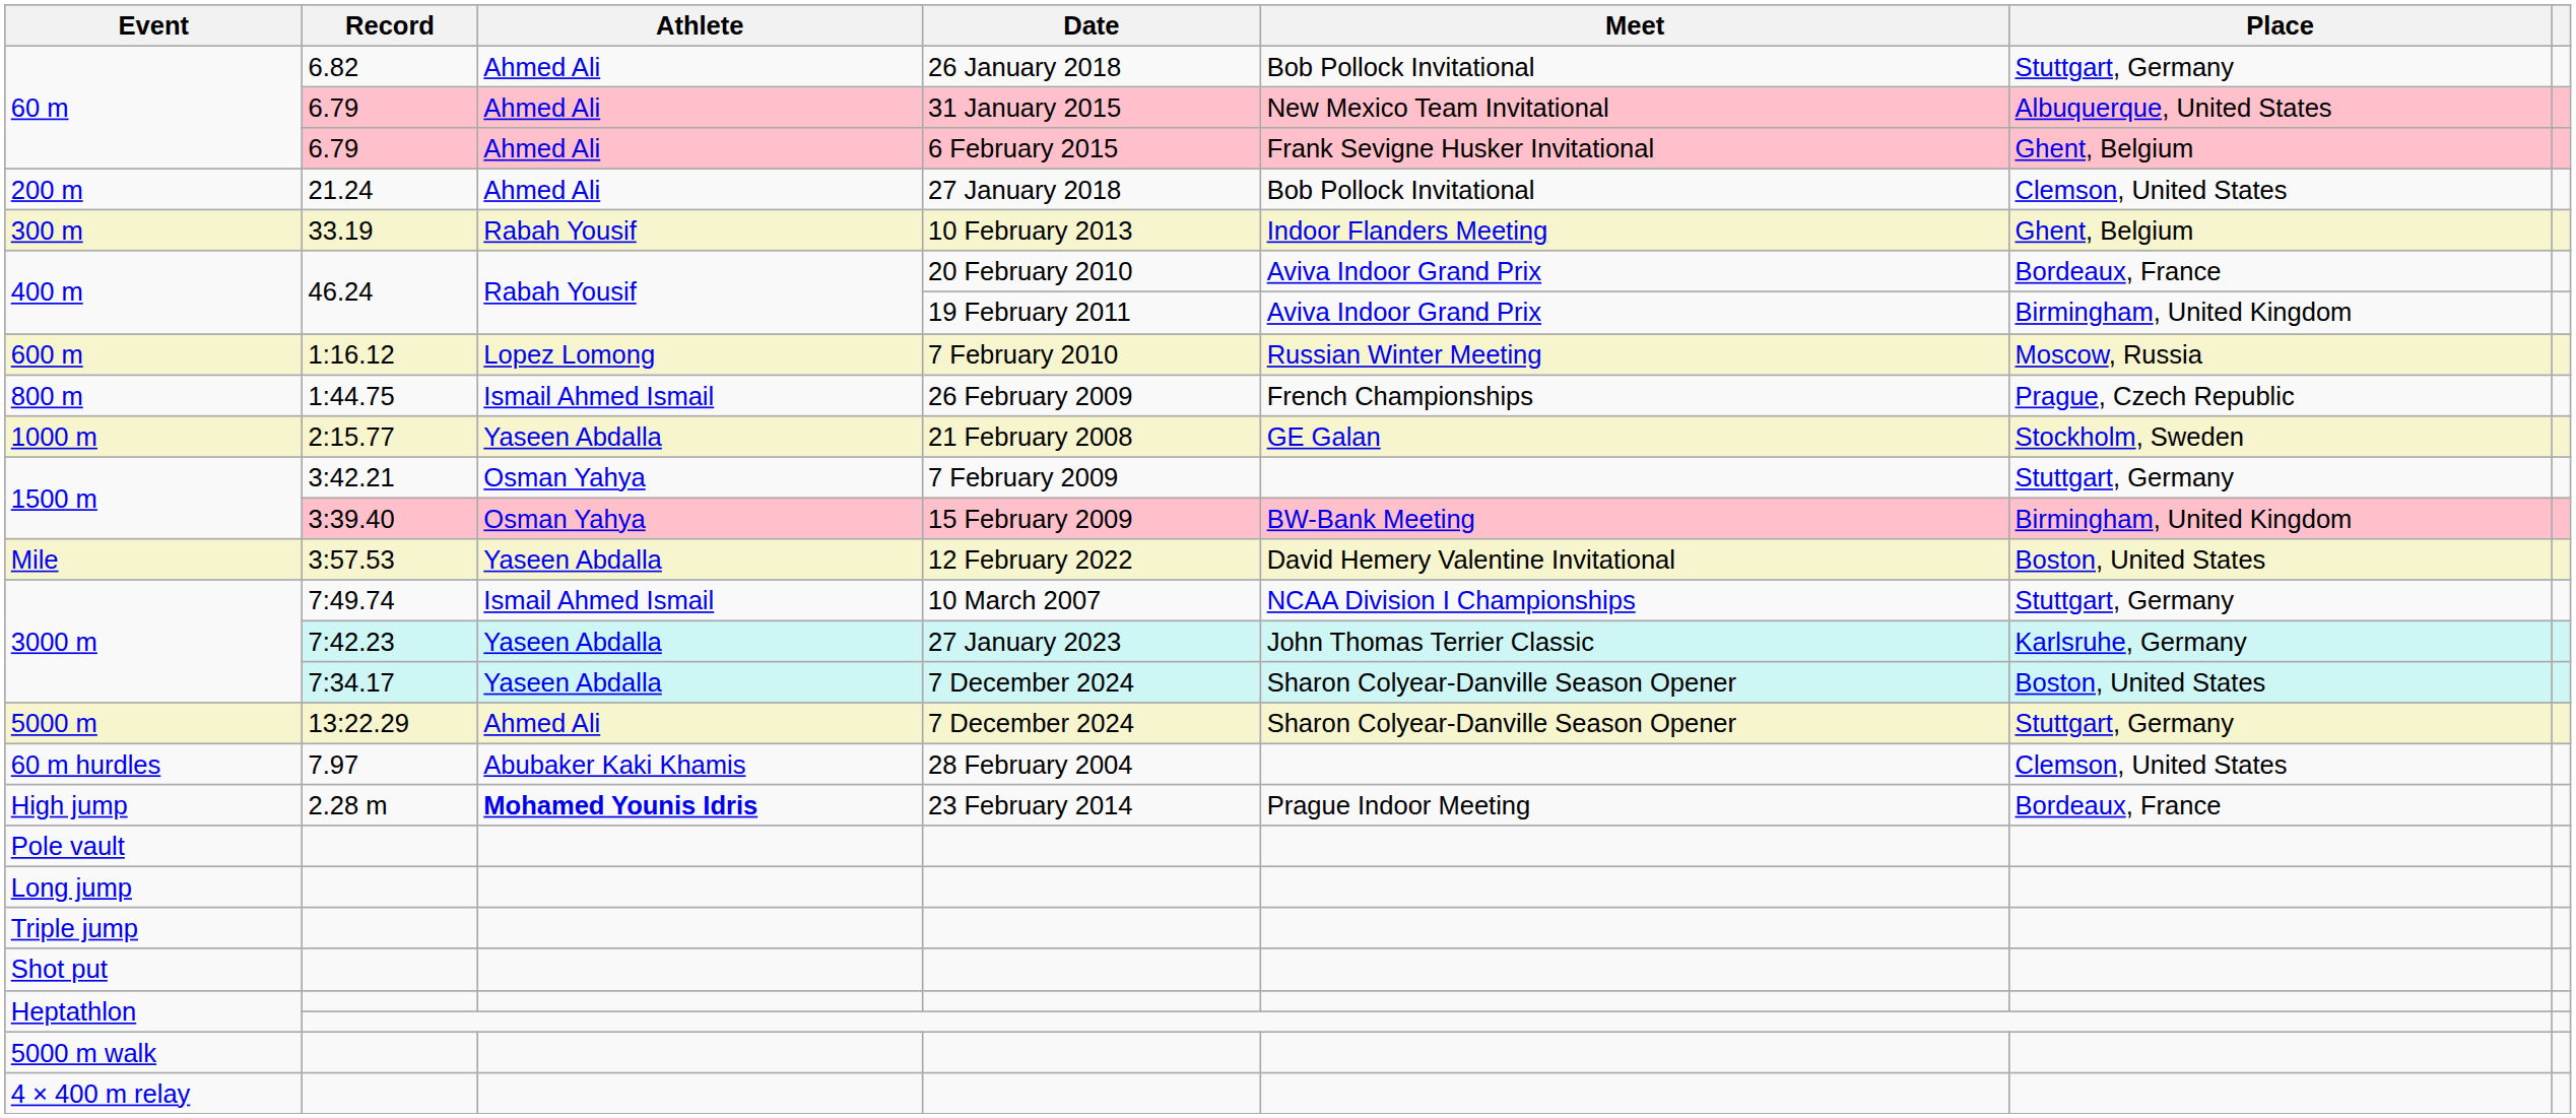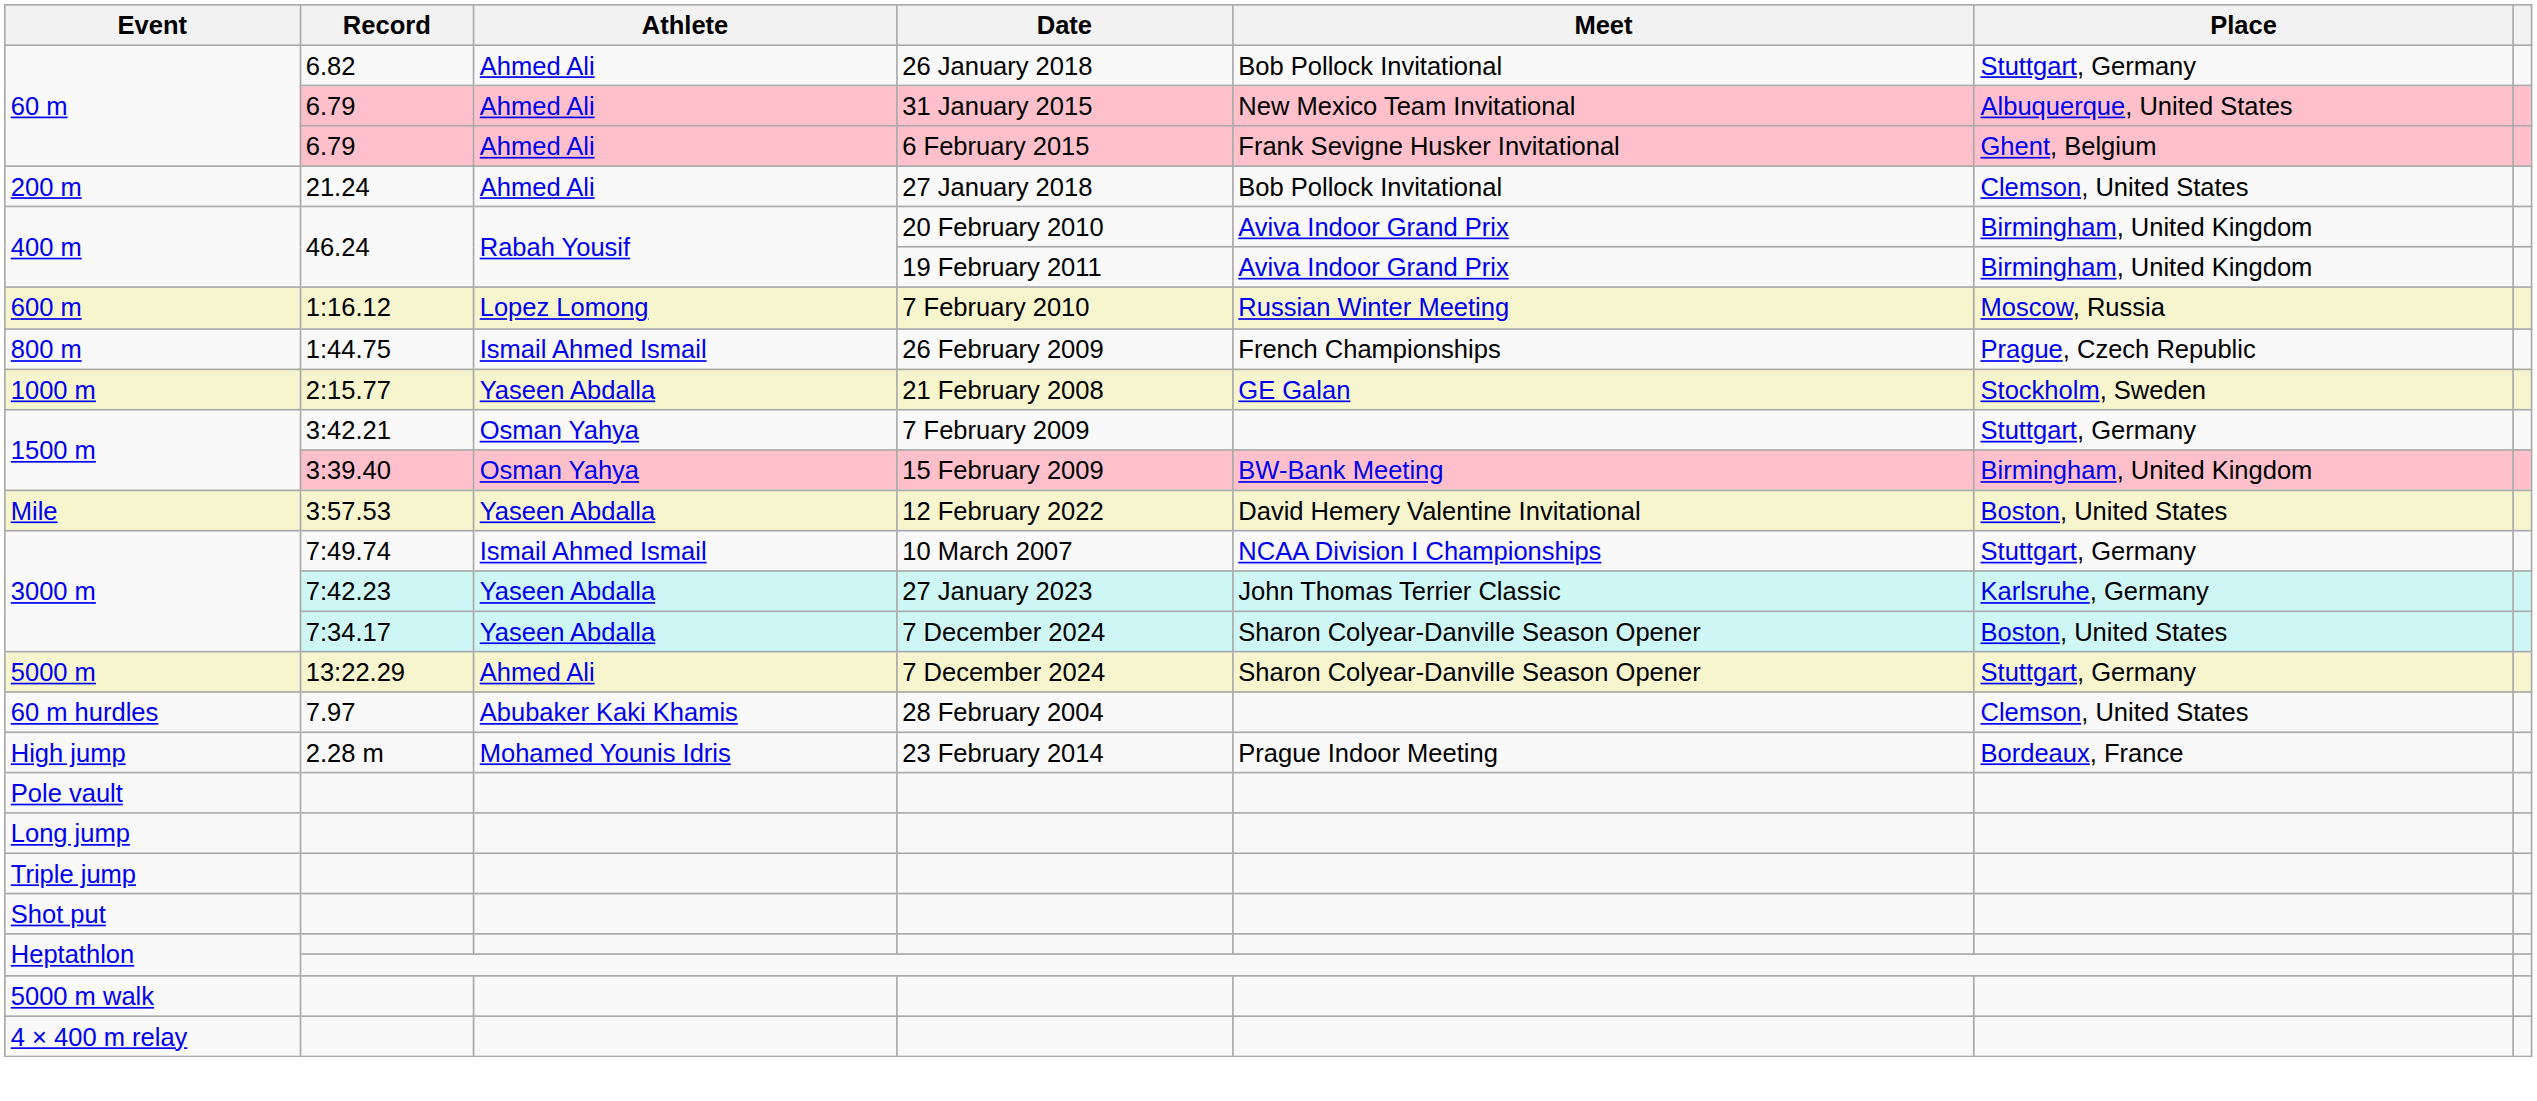 <table class="wikitable" style="font-size:95%; width: 95%;">
 <tr>
 <th>Event</th>
 <th>Record</th>
 <th>Athlete</th>
 <th>Date</th>
 <th>Meet</th>
 <th>Place</th>
 <th></th>
 </tr>
 <tr>
 <td rowspan=3><a href='#'>60 m</a></td>
 <td>6.82</td>
 <td><a href='#'>Ahmed Ali</a></td>
 <td>26 January 2018</td>
 <td>Bob Pollock Invitational</td>
 <td><a href='#'>Stuttgart</a>, Germany</td>
 <td></td>
 </tr>
 <tr style="background:pink">
 <td>6.79 </td>
 <td><a href='#'>Ahmed Ali</a></td>
 <td>31 January 2015</td>
 <td>New Mexico Team Invitational</td>
 <td><a href='#'>Albuquerque</a>, United States</td>
 <td></td>
 </tr>
 <tr style="background:pink">
 <td>6.79</td>
 <td><a href='#'>Ahmed Ali</a></td>
 <td>6 February 2015</td>
 <td>Frank Sevigne Husker Invitational</td>
 <td><a href='#'>Ghent</a>, Belgium</td>
 <td></td>
 </tr>
 <tr>
 <td><a href='#'>200 m</a></td>
 <td>21.24</td>
 <td><a href='#'>Ahmed Ali</a></td>
 <td>27 January 2018</td>
 <td>Bob Pollock Invitational</td>
 <td><a href='#'>Clemson</a>, United States</td>
 <td></td>
 </tr>
-<tr style="background:#f6F5CE;">
-<td><a href='#'>300 m</a></td>
-<td>33.19</td>
-<td><a href='#'>Rabah Yousif</a></td>
-<td>10 February 2013</td>
-<td><a href='#'>Indoor Flanders Meeting</a></td>
-<td><a href='#'>Ghent</a>, Belgium</td>
-<td></td>
-</tr>
 <tr>
 <td rowspan=2><a href='#'>400 m</a></td>
 <td rowspan=2>46.24</td>
 <td rowspan=2><a href='#'>Rabah Yousif</a></td>
 <td>20 February 2010</td>
 <td><a href='#'>Aviva Indoor Grand Prix</a></td>
-<td><a href='#'>Bordeaux</a>, France</td>
+<td><a href='#'>Birmingham</a>, United Kingdom</td>
 <td></td>
 </tr>
 <tr>
 <td>19 February 2011</td>
 <td><a href='#'>Aviva Indoor Grand Prix</a></td>
 <td><a href='#'>Birmingham</a>, United Kingdom</td>
 <td></td>
 </tr>
 <tr style="background:#f6F5CE;">
 <td><a href='#'>600 m</a></td>
 <td>1:16.12</td>
 <td><a href='#'>Lopez Lomong</a></td>
 <td>7 February 2010</td>
 <td><a href='#'>Russian Winter Meeting</a></td>
 <td><a href='#'>Moscow</a>, Russia</td>
 <td></td>
 </tr>
 <tr>
 <td><a href='#'>800 m</a></td>
 <td>1:44.75</td>
 <td><a href='#'>Ismail Ahmed Ismail</a></td>
 <td>26 February 2009</td>
 <td>French Championships</td>
 <td><a href='#'>Prague</a>, Czech Republic</td>
 <td></td>
 </tr>
 <tr style="background:#f6F5CE;">
 <td><a href='#'>1000 m</a></td>
 <td>2:15.77</td>
 <td><a href='#'>Yaseen Abdalla</a></td>
 <td>21 February 2008</td>
 <td><a href='#'>GE Galan</a></td>
 <td><a href='#'>Stockholm</a>, Sweden</td>
 <td></td>
 </tr>
 <tr>
 <td rowspan=2><a href='#'>1500 m</a></td>
 <td>3:42.21</td>
 <td><a href='#'>Osman Yahya</a></td>
 <td>7 February 2009</td>
 <td></td>
 <td><a href='#'>Stuttgart</a>, Germany</td>
 <td></td>
 </tr>
 <tr style="background:pink">
 <td>3:39.40 </td>
 <td><a href='#'>Osman Yahya</a></td>
 <td>15 February 2009</td>
 <td><a href='#'>BW-Bank Meeting</a></td>
 <td><a href='#'>Birmingham</a>, United Kingdom</td>
 <td></td>
 </tr>
 <tr style="background:#f6F5CE;">
 <td><a href='#'>Mile</a></td>
 <td>3:57.53</td>
 <td><a href='#'>Yaseen Abdalla</a></td>
 <td>12 February 2022</td>
 <td>David Hemery Valentine Invitational</td>
 <td><a href='#'>Boston</a>, United States</td>
 <td></td>
 </tr>
 <tr>
 <td rowspan="3"><a href='#'>3000 m</a></td>
 <td>7:49.74</td>
 <td><a href='#'>Ismail Ahmed Ismail</a></td>
 <td>10 March 2007</td>
 <td><a href='#'>NCAA Division I Championships</a></td>
 <td><a href='#'>Stuttgart</a>, Germany</td>
 <td></td>
 </tr>
 <tr bgcolor="#CEF6F5">
 <td>7:42.23</td>
 <td><a href='#'>Yaseen Abdalla</a></td>
 <td>27 January 2023</td>
 <td>John Thomas Terrier Classic</td>
 <td><a href='#'>Karlsruhe</a>, Germany</td>
 <td></td>
 </tr>
 <tr bgcolor="#CEF6F5">
 <td>7:34.17</td>
 <td><a href='#'>Yaseen Abdalla</a></td>
 <td>7 December 2024</td>
 <td>Sharon Colyear-Danville Season Opener</td>
 <td><a href='#'>Boston</a>, United States</td>
 <td></td>
 </tr>
 <tr style="background:#f6F5CE;">
 <td><a href='#'>5000 m</a></td>
 <td>13:22.29</td>
 <td><a href='#'>Ahmed Ali</a></td>
 <td>7 December 2024</td>
 <td>Sharon Colyear-Danville Season Opener</td>
 <td><a href='#'>Stuttgart</a>, Germany</td>
 <td></td>
 </tr>
 <tr>
 <td><a href='#'>60 m hurdles</a></td>
 <td>7.97</td>
 <td><a href='#'>Abubaker Kaki Khamis</a></td>
 <td>28 February 2004</td>
 <td></td>
 <td><a href='#'>Clemson</a>, United States</td>
 <td></td>
 </tr>
 <tr>
 <td><a href='#'>High jump</a></td>
 <td>2.28 m</td>
-<td><strong><a href='#'>Mohamed Younis Idris</a></strong></td>
+<td><a href='#'>Mohamed Younis Idris</a></td>
 <td>23 February 2014</td>
 <td>Prague Indoor Meeting</td>
 <td><a href='#'>Bordeaux</a>, France</td>
 <td></td>
 </tr>
 <tr>
 <td><a href='#'>Pole vault</a></td>
 <td></td>
 <td></td>
 <td></td>
 <td></td>
 <td></td>
 <td></td>
 </tr>
 <tr>
 <td><a href='#'>Long jump</a></td>
 <td></td>
 <td></td>
 <td></td>
 <td></td>
 <td></td>
 <td></td>
 </tr>
 <tr>
 <td><a href='#'>Triple jump</a></td>
 <td></td>
 <td></td>
 <td></td>
 <td></td>
 <td></td>
 <td></td>
 </tr>
 <tr>
 <td><a href='#'>Shot put</a></td>
 <td></td>
 <td></td>
 <td></td>
 <td></td>
 <td></td>
 <td></td>
 </tr>
 <tr>
 <td rowspan=2><a href='#'>Heptathlon</a></td>
 <td></td>
 <td></td>
 <td></td>
 <td></td>
 <td></td>
 <td></td>
 </tr>
 <tr>
 <td colspan=5></td>
 <td></td>
 </tr>
 <tr>
 <td><a href='#'>5000 m walk</a></td>
 <td></td>
 <td></td>
 <td></td>
 <td></td>
 <td></td>
 <td></td>
 </tr>
 <tr>
 <td><a href='#'>4 × 400 m relay</a></td>
 <td></td>
 <td></td>
 <td></td>
 <td></td>
 <td></td>
 <td></td>
 </tr>
 </table>
